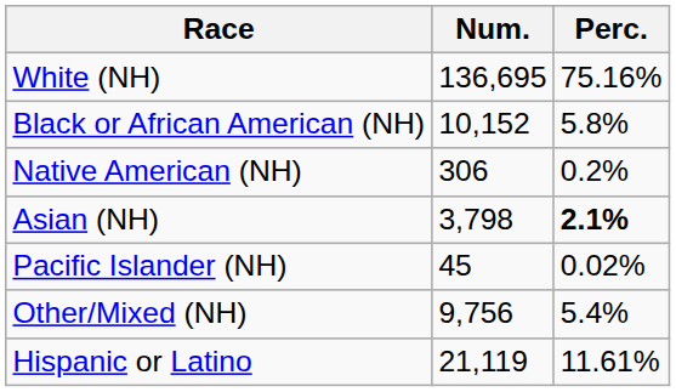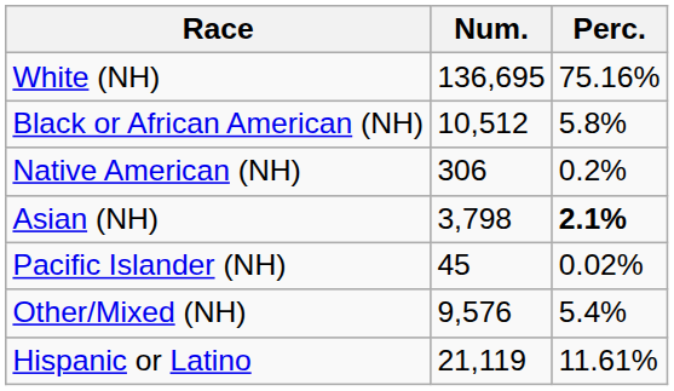 <table class="wikitable">
 <tr>
 <th>Race</th>
 <th>Num.</th>
 <th>Perc.</th>
 </tr>
 <tr>
 <td><a href='#'>White</a> (NH)</td>
 <td>136,695</td>
 <td>75.16%</td>
 </tr>
 <tr>
 <td><a href='#'>Black or African American</a> (NH)</td>
-<td>10,152</td>
+<td>10,512</td>
 <td>5.8%</td>
 </tr>
 <tr>
 <td><a href='#'>Native American</a> (NH)</td>
 <td>306</td>
 <td>0.2%</td>
 </tr>
 <tr>
 <td><a href='#'>Asian</a> (NH)</td>
 <td>3,798</td>
 <td><strong>2.1%</strong></td>
 </tr>
 <tr>
 <td><a href='#'>Pacific Islander</a> (NH)</td>
 <td>45</td>
 <td>0.02%</td>
 </tr>
 <tr>
 <td><a href='#'>Other/Mixed</a> (NH)</td>
-<td>9,756</td>
+<td>9,576</td>
 <td>5.4%</td>
 </tr>
 <tr>
 <td><a href='#'>Hispanic</a> or <a href='#'>Latino</a></td>
 <td>21,119</td>
 <td>11.61%</td>
 </tr>
 </table>
